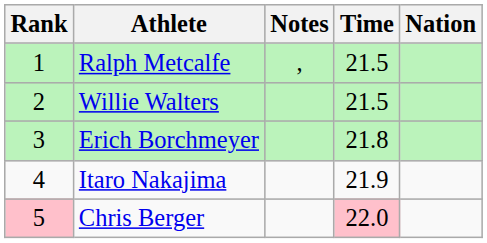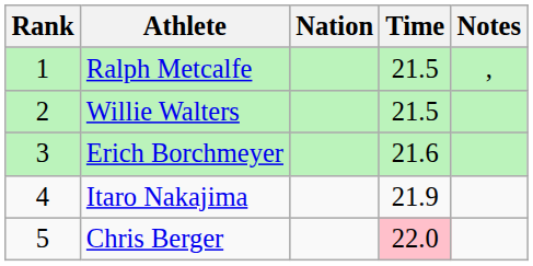 <table class="wikitable sortable" style="text-align:center">
 <tr>
 <th>Rank</th>
 <th>Athlete</th>
+<th>Nation</th>
+<th>Time</th>
 <th>Notes</th>
-<th>Time</th>
-<th>Nation</th>
 </tr>
 <tr bgcolor=bbf3bb>
 <td>1</td>
 <td align=left><a href='#'>Ralph Metcalfe</a></td>
+<td align=left></td>
+<td>21.5</td>
 <td>, </td>
-<td>21.5</td>
-<td align=left></td>
 </tr>
 <tr bgcolor=bbf3bb>
 <td>2</td>
 <td align=left><a href='#'>Willie Walters</a></td>
+<td align=left></td>
+<td>21.5</td>
 <td></td>
-<td>21.5</td>
-<td align=left></td>
 </tr>
 <tr bgcolor=bbf3bb>
 <td>3</td>
 <td align=left><a href='#'>Erich Borchmeyer</a></td>
+<td align=left></td>
+<td>21.6</td>
 <td></td>
-<td>21.8</td>
-<td align=left></td>
 </tr>
 <tr>
 <td>4</td>
 <td align=left><a href='#'>Itaro Nakajima</a></td>
+<td align=left></td>
+<td>21.9</td>
 <td></td>
-<td>21.9</td>
-<td align=left></td>
 </tr>
 <tr>
-<td style="background: pink;">5</td>
+<td>5</td>
 <td align=left><a href='#'>Chris Berger</a></td>
+<td align=left></td>
+<td style="background: pink;">22.0</td>
 <td></td>
-<td style="background: pink;">22.0</td>
-<td align=left></td>
 </tr>
 </table>
